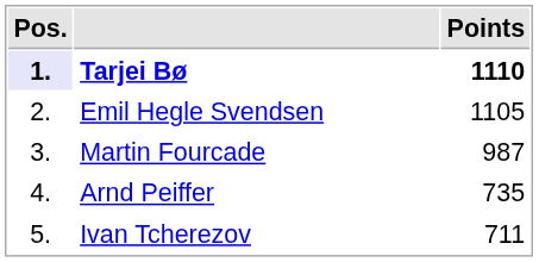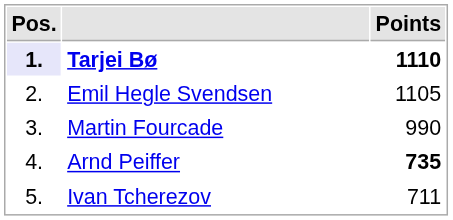 <table cellspacing="1" cellpadding="3" style="border:1px solid #AAAAAA;font-size:90%">
 <tr bgcolor="#E4E4E4">
 <th style="border-bottom:1px solid #AAAAAA" width=10>Pos.</th>
 <th style="border-bottom:1px solid #AAAAAA" width=200></th>
 <th style="border-bottom:1px solid #AAAAAA" width=20>Points</th>
 </tr>
 <tr>
 <td align="center" style="background: lavender;"><strong>1.</strong></td>
 <td> <strong><a href='#'>Tarjei Bø</a></strong></td>
 <td align="right"><strong>1110</strong></td>
 </tr>
 <tr>
 <td align="center">2.</td>
 <td> <a href='#'>Emil Hegle Svendsen</a></td>
 <td align="right">1105</td>
 </tr>
 <tr>
 <td align="center">3.</td>
 <td> <a href='#'>Martin Fourcade</a></td>
-<td align="right">987</td>
+<td align="right">990</td>
 </tr>
 <tr>
 <td align="center">4.</td>
 <td> <a href='#'>Arnd Peiffer</a></td>
-<td align="right">735</td>
+<td align="right"><strong>735</strong></td>
 </tr>
 <tr>
 <td align="center">5.</td>
 <td> <a href='#'>Ivan Tcherezov</a></td>
 <td align="right">711</td>
 </tr>
 </table>
